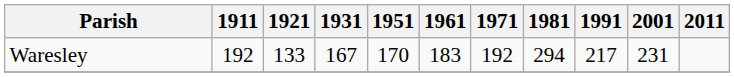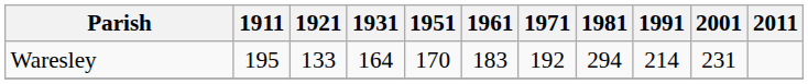 <table class="wikitable" style="text-align: center;">
 <tr>
 <th width="150">Parish<br></th>
 <th width="30">1911<br></th>
 <th width="30">1921<br></th>
 <th width="30">1931<br></th>
 <th width="30">1951<br></th>
 <th width="30">1961<br></th>
 <th width="30">1971<br></th>
 <th width="30">1981<br></th>
 <th width="30">1991<br></th>
 <th width="30">2001<br></th>
 <th width="30">2011 <br></th>
 </tr>
 <tr>
 <td align=left>Waresley</td>
-<td align="center">192</td>
+<td align="center">195</td>
 <td align="center">133</td>
-<td align="center">167</td>
+<td align="center">164</td>
 <td align="center">170</td>
 <td align="center">183</td>
 <td align="center">192</td>
 <td align="center">294</td>
-<td align="center">217</td>
+<td align="center">214</td>
 <td align="center">231</td>
 <td align="center"></td>
 </tr>
 <tr>
 </tr>
 </table>
